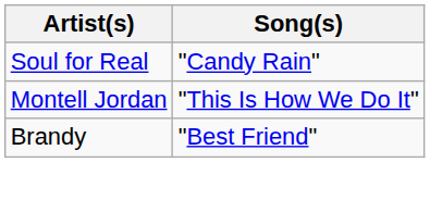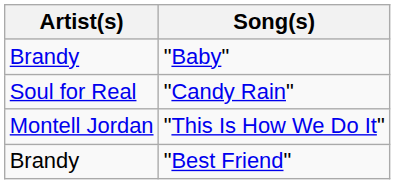 <table class="wikitable">
 <tr>
 <th>Artist(s)</th>
 <th>Song(s)</th>
+</tr>
+<tr>
+<td><a href='#'>Brandy</a></td>
+<td>"<a href='#'>Baby</a>"</td>
 </tr>
 <tr>
 <td><a href='#'>Soul for Real</a></td>
 <td>"<a href='#'>Candy Rain</a>"</td>
 </tr>
 <tr>
 <td><a href='#'>Montell Jordan</a></td>
 <td>"<a href='#'>This Is How We Do It</a>"</td>
 </tr>
 <tr>
 <td>Brandy</td>
 <td>"<a href='#'>Best Friend</a>"</td>
 </tr>
 </table>
